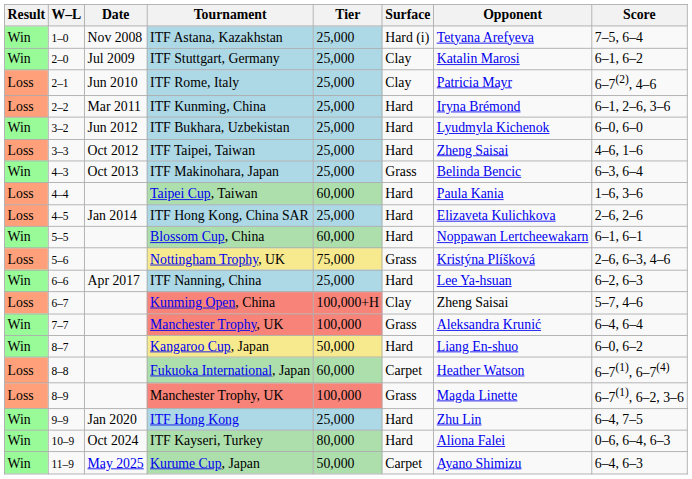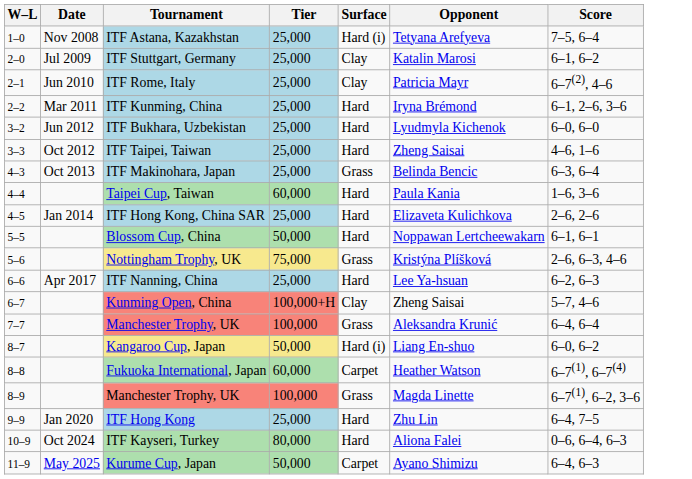 <table class="sortable wikitable nowrap">
 <tr>
-<th>Result</th>
 <th class="unsortable">W–L</th>
 <th>Date</th>
 <th>Tournament</th>
 <th>Tier</th>
 <th>Surface</th>
 <th>Opponent</th>
 <th class="unsortable">Score</th>
 </tr>
 <tr>
-<td style="background:#98fb98;">Win</td>
 <td><small>1–0</small></td>
 <td>Nov 2008</td>
 <td style="background:lightblue;">ITF Astana, Kazakhstan</td>
 <td style="background:lightblue;">25,000</td>
 <td>Hard (i)</td>
 <td> <a href='#'>Tetyana Arefyeva</a></td>
 <td>7–5, 6–4</td>
 </tr>
 <tr>
-<td style="background:#98fb98;">Win</td>
 <td><small>2–0</small></td>
 <td>Jul 2009</td>
 <td style="background:lightblue;">ITF Stuttgart, Germany</td>
 <td style="background:lightblue;">25,000</td>
 <td>Clay</td>
 <td> <a href='#'>Katalin Marosi</a></td>
 <td>6–1, 6–2</td>
 </tr>
 <tr>
-<td style="background:#ffa07a;">Loss</td>
 <td><small>2–1</small></td>
 <td>Jun 2010</td>
 <td style="background:lightblue;">ITF Rome, Italy</td>
 <td style="background:lightblue;">25,000</td>
 <td>Clay</td>
 <td> <a href='#'>Patricia Mayr</a></td>
 <td>6–7<sup>(2)</sup>, 4–6</td>
 </tr>
 <tr>
-<td style="background:#ffa07a;">Loss</td>
 <td><small>2–2</small></td>
 <td>Mar 2011</td>
 <td style="background:lightblue;">ITF Kunming, China</td>
 <td style="background:lightblue;">25,000</td>
 <td>Hard</td>
 <td> <a href='#'>Iryna Brémond</a></td>
 <td>6–1, 2–6, 3–6</td>
 </tr>
 <tr>
-<td style="background:#98fb98;">Win</td>
 <td><small>3–2</small></td>
 <td>Jun 2012</td>
 <td style="background:lightblue;">ITF Bukhara, Uzbekistan</td>
 <td style="background:lightblue;">25,000</td>
 <td>Hard</td>
 <td> <a href='#'>Lyudmyla Kichenok</a></td>
 <td>6–0, 6–0</td>
 </tr>
 <tr>
-<td style="background:#ffa07a;">Loss</td>
 <td><small>3–3</small></td>
 <td>Oct 2012</td>
 <td style="background:lightblue;">ITF Taipei, Taiwan</td>
 <td style="background:lightblue;">25,000</td>
 <td>Hard</td>
 <td> <a href='#'>Zheng Saisai</a></td>
 <td>4–6, 1–6</td>
 </tr>
 <tr>
-<td style="background:#98fb98;">Win</td>
 <td><small>4–3</small></td>
 <td>Oct 2013</td>
 <td style="background:lightblue;">ITF Makinohara, Japan</td>
 <td style="background:lightblue;">25,000</td>
 <td>Grass</td>
 <td> <a href='#'>Belinda Bencic</a></td>
 <td>6–3, 6–4</td>
 </tr>
 <tr>
-<td style="background:#ffa07a;">Loss</td>
 <td><small>4–4</small></td>
 <td><a href='#'></a></td>
 <td style="background:#addfad;"><a href='#'>Taipei Cup</a>, Taiwan</td>
 <td style="background:#addfad;">60,000</td>
 <td>Hard</td>
 <td> <a href='#'>Paula Kania</a></td>
 <td>1–6, 3–6</td>
 </tr>
 <tr>
-<td style="background:#ffa07a;">Loss</td>
 <td><small>4–5</small></td>
 <td>Jan 2014</td>
 <td style="background:lightblue;">ITF Hong Kong, China SAR</td>
 <td style="background:lightblue;">25,000</td>
 <td>Hard</td>
 <td> <a href='#'>Elizaveta Kulichkova</a></td>
 <td>2–6, 2–6</td>
 </tr>
 <tr>
-<td style="background:#98fb98;">Win</td>
 <td><small>5–5</small></td>
 <td><a href='#'></a></td>
 <td style="background:#addfad;"><a href='#'>Blossom Cup</a>, China</td>
-<td style="background:#addfad;">60,000</td>
+<td style="background:#addfad;">50,000</td>
 <td>Hard</td>
 <td> <a href='#'>Noppawan Lertcheewakarn</a></td>
 <td>6–1, 6–1</td>
 </tr>
 <tr>
-<td style="background:#ffa07a;">Loss</td>
 <td><small>5–6</small></td>
 <td><a href='#'></a></td>
 <td style="background:#f7e98e;"><a href='#'>Nottingham Trophy</a>, UK</td>
 <td style="background:#f7e98e;">75,000</td>
 <td>Grass</td>
 <td> <a href='#'>Kristýna Plíšková</a></td>
 <td>2–6, 6–3, 4–6</td>
 </tr>
 <tr>
-<td style="background:#98fb98;">Win</td>
 <td><small>6–6</small></td>
 <td>Apr 2017</td>
 <td style="background:lightblue;">ITF Nanning, China</td>
 <td style="background:lightblue;">25,000</td>
 <td>Hard</td>
 <td> <a href='#'>Lee Ya-hsuan</a></td>
 <td>6–2, 6–3</td>
 </tr>
 <tr>
-<td style="background:#ffa07a;">Loss</td>
 <td><small>6–7</small></td>
 <td><a href='#'></a></td>
 <td style="background:#f88379;"><a href='#'>Kunming Open</a>, China</td>
 <td style="background:#f88379;">100,000+H</td>
 <td>Clay</td>
 <td> Zheng Saisai</td>
 <td>5–7, 4–6</td>
 </tr>
 <tr>
-<td style="background:#98fb98;">Win</td>
 <td><small>7–7</small></td>
 <td><a href='#'></a></td>
 <td style="background:#f88379;"><a href='#'>Manchester Trophy</a>, UK</td>
 <td style="background:#f88379;">100,000</td>
 <td>Grass</td>
 <td> <a href='#'>Aleksandra Krunić</a></td>
 <td>6–4, 6–4</td>
 </tr>
 <tr>
-<td style="background:#98fb98;">Win</td>
 <td><small>8–7</small></td>
 <td><a href='#'></a></td>
 <td style="background:#f7e98e;"><a href='#'>Kangaroo Cup</a>, Japan</td>
 <td style="background:#f7e98e;">50,000</td>
-<td>Hard</td>
+<td>Hard (i)</td>
 <td> <a href='#'>Liang En-shuo</a></td>
 <td>6–0, 6–2</td>
 </tr>
 <tr>
-<td style="background:#ffa07a;">Loss</td>
 <td><small>8–8</small></td>
 <td><a href='#'></a></td>
 <td style="background:#addfad;"><a href='#'>Fukuoka International</a>, Japan</td>
 <td style="background:#addfad;">60,000</td>
 <td>Carpet</td>
 <td> <a href='#'>Heather Watson</a></td>
 <td>6–7<sup>(1)</sup>, 6–7<sup>(4)</sup></td>
 </tr>
 <tr>
-<td style="background:#ffa07a;">Loss</td>
 <td><small>8–9</small></td>
 <td><a href='#'></a></td>
 <td style="background:#f88379;">Manchester Trophy, UK</td>
 <td style="background:#f88379;">100,000</td>
 <td>Grass</td>
 <td> <a href='#'>Magda Linette</a></td>
 <td>6–7<sup>(1)</sup>, 6–2, 3–6</td>
 </tr>
 <tr>
-<td bgcolor="98FB98">Win</td>
 <td><small>9–9</small></td>
 <td>Jan 2020</td>
 <td bgcolor="lightblue"><a href='#'>ITF Hong Kong</a></td>
 <td bgcolor="lightblue">25,000</td>
 <td>Hard</td>
 <td> <a href='#'>Zhu Lin</a></td>
 <td>6–4, 7–5</td>
 </tr>
 <tr>
-<td bgcolor="98FB98">Win</td>
 <td><small>10–9</small></td>
 <td>Oct 2024</td>
 <td style="background:#addfad;">ITF Kayseri, Turkey</td>
 <td style="background:#addfad;">80,000</td>
 <td>Hard</td>
 <td> <a href='#'>Aliona Falei</a></td>
 <td>0–6, 6–4, 6–3</td>
 </tr>
 <tr>
-<td bgcolor="98FB98">Win</td>
 <td><small>11–9</small></td>
 <td><a href='#'>May 2025</a></td>
 <td style="background:#addfad;"><a href='#'>Kurume Cup</a>, Japan</td>
 <td style="background:#addfad;">50,000</td>
 <td>Carpet</td>
 <td> <a href='#'>Ayano Shimizu</a></td>
 <td>6–4, 6–3</td>
 </tr>
 </table>
